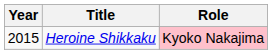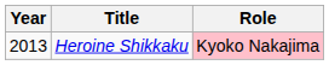 <table class="wikitable">
 <tr>
 <th>Year</th>
 <th>Title</th>
 <th>Role</th>
 </tr>
 <tr>
-<td>2015</td>
+<td>2013</td>
 <td><em><a href='#'>Heroine Shikkaku</a></em></td>
 <td style="background: pink;">Kyoko Nakajima</td>
 </tr>
 </table>
